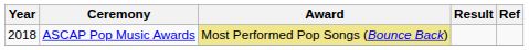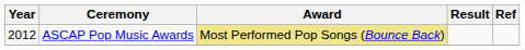 <table class="wikitable">
 <tr style="background:#ccc; text-align:center;">
 <th scope="col">Year</th>
 <th scope="col">Ceremony</th>
 <th scope="col">Award</th>
 <th scope="col">Result</th>
 <th>Ref</th>
 </tr>
 <tr>
-<td>2018</td>
+<td>2012</td>
 <td><a href='#'>ASCAP Pop Music Awards</a></td>
 <td style="background: khaki;">Most Performed Pop Songs (<em><a href='#'>Bounce Back</a></em>)</td>
 <td></td>
 <td style="text-align:center;"></td>
 </tr>
 <tr>
 </tr>
 </table>
